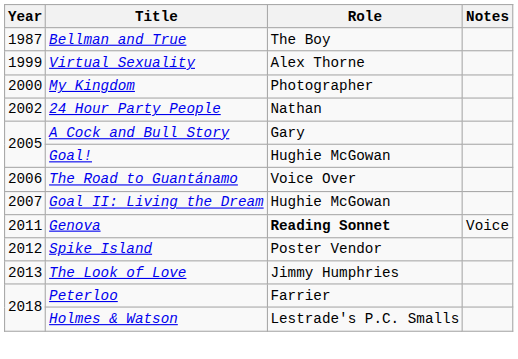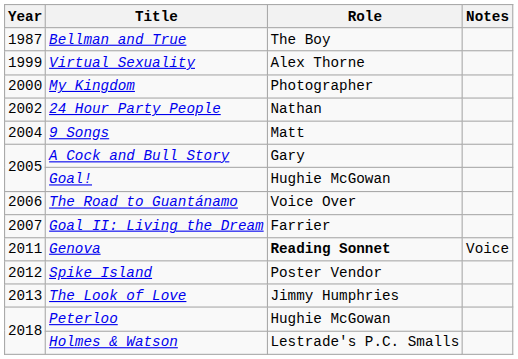 <table class="wikitable">
 <tr>
 <th>Year</th>
 <th>Title</th>
 <th>Role</th>
 <th>Notes</th>
 </tr>
 <tr>
 <td>1987</td>
 <td><em><a href='#'>Bellman and True</a></em></td>
 <td>The Boy</td>
 <td></td>
 </tr>
 <tr>
 <td>1999</td>
 <td><em><a href='#'>Virtual Sexuality</a></em></td>
 <td>Alex Thorne</td>
 <td></td>
 </tr>
 <tr>
 <td>2000</td>
 <td><em><a href='#'>My Kingdom</a></em></td>
 <td>Photographer</td>
 <td></td>
 </tr>
 <tr>
 <td>2002</td>
 <td><em><a href='#'>24 Hour Party People</a></em></td>
 <td>Nathan</td>
 <td></td>
 </tr>
 <tr>
+<td>2004</td>
+<td><em><a href='#'>9 Songs</a></em></td>
+<td>Matt</td>
+<td></td>
+</tr>
+<tr>
 <td rowspan="2">2005</td>
 <td><em><a href='#'>A Cock and Bull Story</a></em></td>
 <td>Gary</td>
 <td></td>
 </tr>
 <tr>
 <td><em><a href='#'>Goal!</a></em></td>
 <td>Hughie McGowan</td>
 <td></td>
 </tr>
 <tr>
 <td>2006</td>
 <td><em><a href='#'>The Road to Guantánamo</a></em></td>
 <td>Voice Over</td>
 <td></td>
 </tr>
 <tr>
 <td>2007</td>
 <td><em><a href='#'>Goal II: Living the Dream</a></em></td>
-<td>Hughie McGowan</td>
+<td>Farrier</td>
 <td></td>
 </tr>
 <tr>
 <td>2011</td>
 <td><em><a href='#'>Genova</a></em></td>
 <td><strong>Reading Sonnet</strong></td>
 <td>Voice</td>
 </tr>
 <tr>
 <td>2012</td>
 <td><em><a href='#'>Spike Island</a></em></td>
 <td>Poster Vendor</td>
 <td></td>
 </tr>
 <tr>
 <td>2013</td>
 <td><em><a href='#'>The Look of Love</a></em></td>
 <td>Jimmy Humphries</td>
 <td></td>
 </tr>
 <tr>
 <td rowspan="2">2018</td>
 <td><em><a href='#'>Peterloo</a></em></td>
-<td>Farrier</td>
+<td>Hughie McGowan</td>
 <td></td>
 </tr>
 <tr>
 <td><em><a href='#'>Holmes & Watson</a></em></td>
 <td>Lestrade's P.C. Smalls</td>
 <td></td>
 </tr>
 </table>
